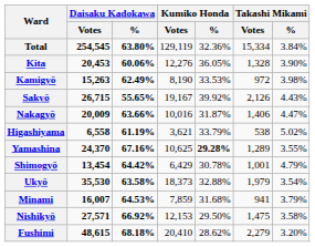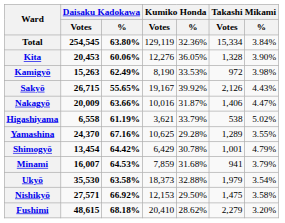 <table class="wikitable sortable mw-collapsible" style="text-align:right; font-size:85%">
 <tr>
 <th colspan="1" rowspan="2">Ward</th>
 <th colspan="2" rowspan="1"><a href='#'>Daisaku Kadokawa</a></th>
 <th colspan="2" rowspan="1">Kumiko Honda</th>
 <th colspan="2" rowspan="1">Takashi Mikami</th>
 </tr>
 <tr>
 <th>Votes</th>
 <th>%</th>
 <th>Votes</th>
 <th>%</th>
 <th>Votes</th>
 <th>%</th>
 </tr>
 <tr>
 <th>Total</th>
 <td><strong>254,545</strong></td>
 <td><strong>63.80%</strong></td>
 <td>129,119</td>
 <td>32.36%</td>
 <td>15,334</td>
 <td>3.84%</td>
 </tr>
 <tr>
 <th><a href='#'>Kita</a></th>
 <td><strong>20,453</strong></td>
 <td><strong>60.06%</strong></td>
 <td>12,276</td>
 <td>36.05%</td>
 <td>1,328</td>
 <td>3.90%</td>
 </tr>
 <tr>
 <th><a href='#'>Kamigyō</a></th>
 <td><strong>15,263</strong></td>
 <td><strong>62.49%</strong></td>
 <td>8,190</td>
 <td>33.53%</td>
 <td>972</td>
 <td>3.98%</td>
 </tr>
 <tr>
 <th><a href='#'>Sakyō</a></th>
 <td><strong>26,715</strong></td>
 <td><strong>55.65%</strong></td>
 <td>19,167</td>
 <td>39.92%</td>
 <td>2,126</td>
 <td>4.43%</td>
 </tr>
 <tr>
 <th><a href='#'>Nakagyō</a></th>
 <td><strong>20,009</strong></td>
 <td><strong>63.66%</strong></td>
 <td>10,016</td>
 <td>31.87%</td>
 <td>1,406</td>
 <td>4.47%</td>
 </tr>
 <tr>
 <th><a href='#'>Higashiyama</a></th>
 <td><strong>6,558</strong></td>
 <td><strong>61.19%</strong></td>
 <td>3,621</td>
 <td>33.79%</td>
 <td>538</td>
 <td>5.02%</td>
 </tr>
 <tr>
 <th><a href='#'>Yamashina</a></th>
 <td><strong>24,370</strong></td>
 <td><strong>67.16%</strong></td>
 <td>10,625</td>
-<td><strong>29.28%</strong></td>
+<td>29.28%</td>
 <td>1,289</td>
 <td>3.55%</td>
 </tr>
 <tr>
 <th><a href='#'>Shimogyō</a></th>
 <td><strong>13,454</strong></td>
 <td><strong>64.42%</strong></td>
 <td>6,429</td>
 <td>30.78%</td>
 <td>1,001</td>
 <td>4.79%</td>
 </tr>
 <tr>
+<th><a href='#'>Minami</a></th>
+<td><strong>16,007</strong></td>
+<td><strong>64.53%</strong></td>
+<td>7,859</td>
+<td>31.68%</td>
+<td>941</td>
+<td>3.79%</td>
+</tr>
+<tr>
 <th><a href='#'>Ukyō</a></th>
 <td><strong>35,530</strong></td>
 <td><strong>63.58%</strong></td>
 <td>18,373</td>
 <td>32.88%</td>
 <td>1,979</td>
 <td>3.54%</td>
-</tr>
-<tr>
-<th><a href='#'>Minami</a></th>
-<td><strong>16,007</strong></td>
-<td><strong>64.53%</strong></td>
-<td>7,859</td>
-<td>31.68%</td>
-<td>941</td>
-<td>3.79%</td>
 </tr>
 <tr>
 <th><a href='#'>Nishikyō</a></th>
 <td><strong>27,571</strong></td>
 <td><strong>66.92%</strong></td>
 <td>12,153</td>
 <td>29.50%</td>
 <td>1,475</td>
 <td>3.58%</td>
 </tr>
 <tr>
 <th><a href='#'>Fushimi</a></th>
 <td><strong>48,615</strong></td>
 <td><strong>68.18%</strong></td>
 <td>20,410</td>
 <td>28.62%</td>
 <td>2,279</td>
 <td>3.20%</td>
 </tr>
 </table>
